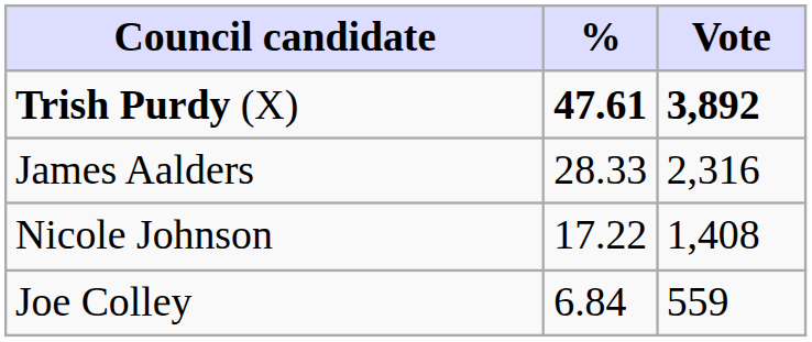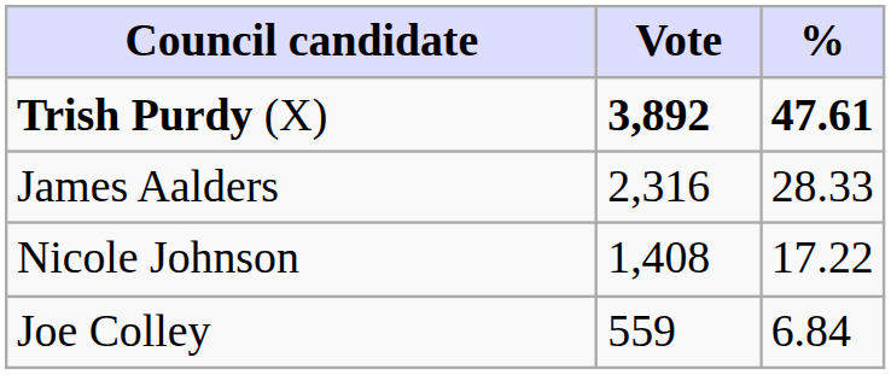 <table class="wikitable">
 <tr>
 <th style="background:#ddf; width:200px;">Council candidate</th>
+<th style="background:#ddf; width:50px;">Vote</th>
 <th style="background:#ddf; width:30px;">%</th>
-<th style="background:#ddf; width:50px;">Vote</th>
 </tr>
 <tr>
 <td><strong>Trish Purdy</strong> (X)</td>
+<td><strong>3,892</strong></td>
 <td><strong>47.61</strong></td>
-<td><strong>3,892</strong></td>
 </tr>
 <tr>
 <td>James Aalders</td>
+<td>2,316</td>
 <td>28.33</td>
-<td>2,316</td>
 </tr>
 <tr>
 <td>Nicole Johnson</td>
+<td>1,408</td>
 <td>17.22</td>
-<td>1,408</td>
 </tr>
 <tr>
 <td>Joe Colley</td>
+<td>559</td>
 <td>6.84</td>
-<td>559</td>
 </tr>
 </table>
